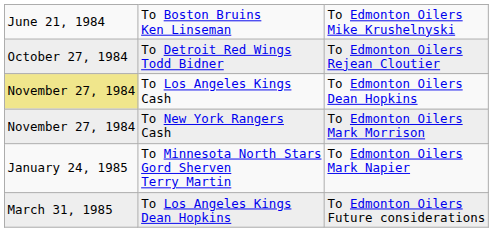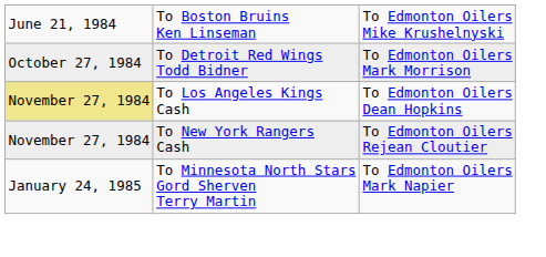 <table class="wikitable">
 <tr>
 <td>June 21, 1984</td>
 <td valign="top">To <a href='#'>Boston Bruins</a><br><a href='#'>Ken Linseman</a></td>
 <td valign="top">To <a href='#'>Edmonton Oilers</a><br><a href='#'>Mike Krushelnyski</a></td>
 </tr>
 <tr style="background:#eee;">
 <td>October 27, 1984</td>
 <td valign="top">To <a href='#'>Detroit Red Wings</a><br><a href='#'>Todd Bidner</a></td>
-<td valign="top">To <a href='#'>Edmonton Oilers</a><br><a href='#'>Rejean Cloutier</a></td>
+<td valign="top">To <a href='#'>Edmonton Oilers</a><br><a href='#'>Mark Morrison</a></td>
 </tr>
 <tr>
 <td style="background: khaki;">November 27, 1984</td>
 <td valign="top">To <a href='#'>Los Angeles Kings</a><br>Cash</td>
 <td valign="top">To <a href='#'>Edmonton Oilers</a><br><a href='#'>Dean Hopkins</a></td>
 </tr>
 <tr style="background:#eee;">
 <td>November 27, 1984</td>
 <td valign="top">To <a href='#'>New York Rangers</a><br>Cash</td>
-<td valign="top">To <a href='#'>Edmonton Oilers</a><br><a href='#'>Mark Morrison</a></td>
+<td valign="top">To <a href='#'>Edmonton Oilers</a><br><a href='#'>Rejean Cloutier</a></td>
 </tr>
 <tr>
 <td>January 24, 1985</td>
 <td valign="top">To <a href='#'>Minnesota North Stars</a><br><a href='#'>Gord Sherven</a><br><a href='#'>Terry Martin</a></td>
 <td valign="top">To <a href='#'>Edmonton Oilers</a><br><a href='#'>Mark Napier</a></td>
 </tr>
-<tr style="background:#eee;">
-<td>March 31, 1985</td>
-<td valign="top">To <a href='#'>Los Angeles Kings</a><br><a href='#'>Dean Hopkins</a></td>
-<td valign="top">To <a href='#'>Edmonton Oilers</a><br>Future considerations</td>
-</tr>
 </table>
